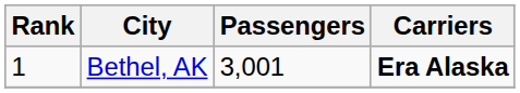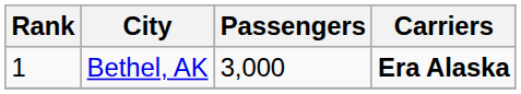 <table class="wikitable" style="font-size: 90%" width= align=>
 <tr>
 <th>Rank</th>
 <th>City</th>
 <th>Passengers</th>
 <th>Carriers</th>
 </tr>
 <tr>
 <td>1</td>
 <td> <a href='#'>Bethel, AK</a></td>
-<td>3,001</td>
+<td>3,000</td>
 <td><strong>Era Alaska</strong></td>
 </tr>
 <tr>
 </tr>
 </table>
